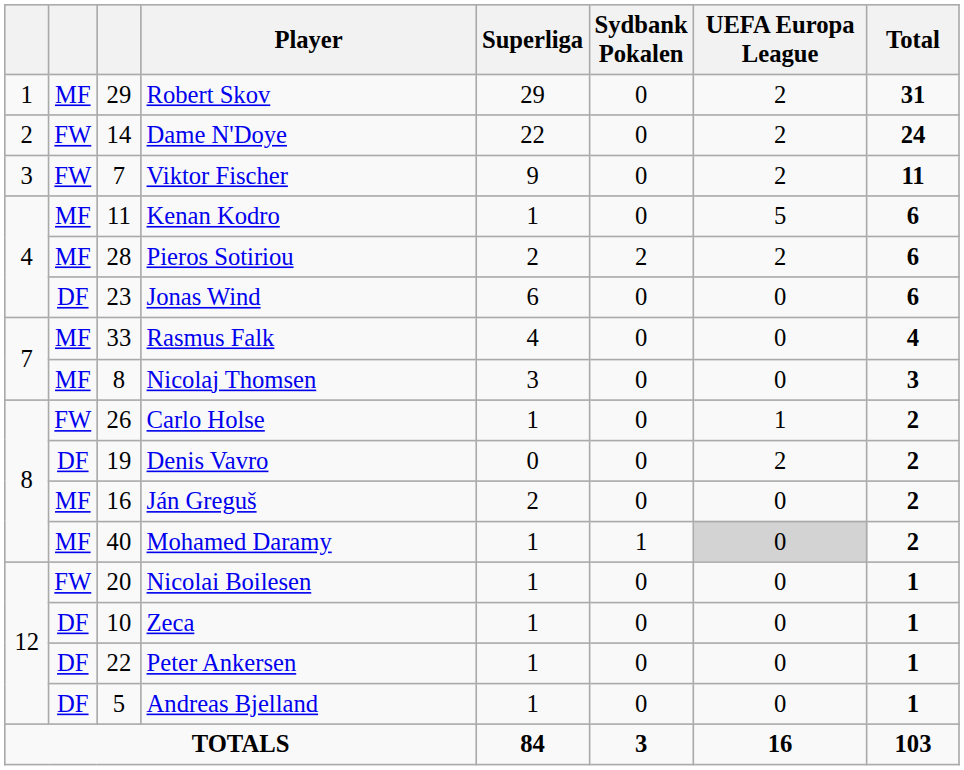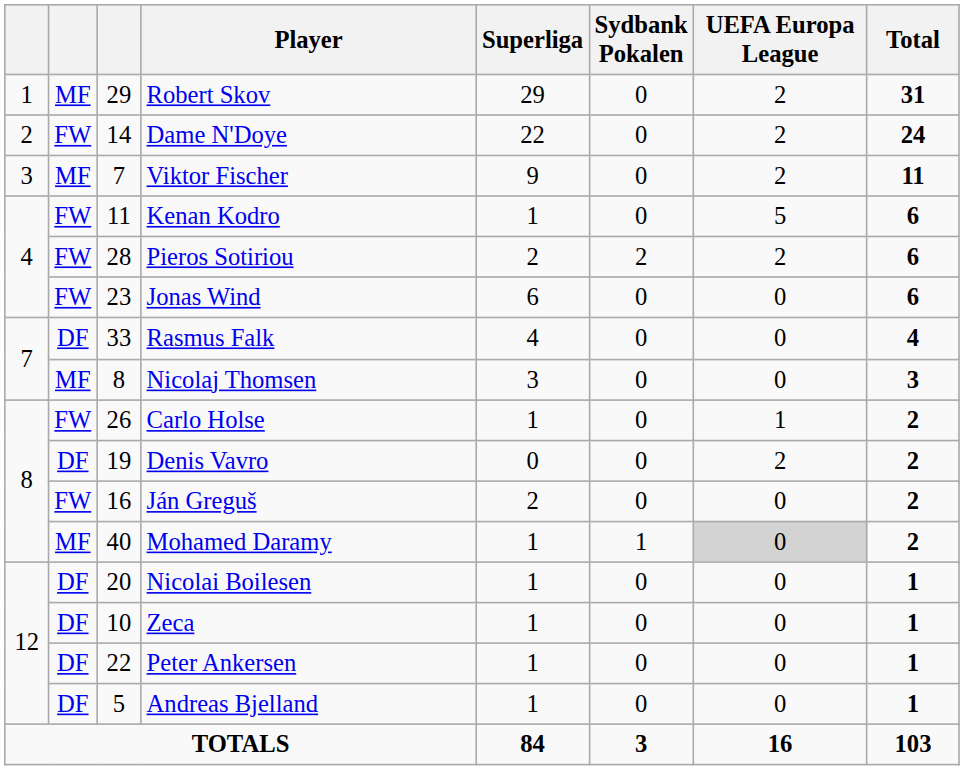 <table class="wikitable sortable" style="font-size: 95%; text-align: center;">
 <tr>
 <th width=20></th>
 <th width=20></th>
 <th width=20></th>
 <th width=200>Player</th>
 <th width=50>Superliga</th>
 <th width=50>Sydbank Pokalen</th>
 <th width=100>UEFA Europa League</th>
 <th width=50>Total</th>
 </tr>
 <tr>
 <td rowspan=1>1</td>
 <td><a href='#'>MF</a></td>
 <td>29</td>
 <td align=left> <a href='#'>Robert Skov</a></td>
 <td>29</td>
 <td>0</td>
 <td>2</td>
 <td><strong>31</strong></td>
 </tr>
 <tr>
 <td rowspan=1>2</td>
 <td><a href='#'>FW</a></td>
 <td>14</td>
 <td align=left> <a href='#'>Dame N'Doye</a></td>
 <td>22</td>
 <td>0</td>
 <td>2</td>
 <td><strong>24</strong></td>
 </tr>
 <tr>
 <td rowspan=1>3</td>
-<td><a href='#'>FW</a></td>
+<td><a href='#'>MF</a></td>
 <td>7</td>
 <td align=left> <a href='#'>Viktor Fischer</a></td>
 <td>9</td>
 <td>0</td>
 <td>2</td>
 <td><strong>11</strong></td>
 </tr>
 <tr>
 <td rowspan=3>4</td>
-<td><a href='#'>MF</a></td>
+<td><a href='#'>FW</a></td>
 <td>11</td>
 <td align=left> <a href='#'>Kenan Kodro</a></td>
 <td>1</td>
 <td>0</td>
 <td>5</td>
 <td><strong>6</strong></td>
 </tr>
 <tr>
-<td><a href='#'>MF</a></td>
+<td><a href='#'>FW</a></td>
 <td>28</td>
 <td align=left> <a href='#'>Pieros Sotiriou</a></td>
 <td>2</td>
 <td>2</td>
 <td>2</td>
 <td><strong>6</strong></td>
 </tr>
 <tr>
-<td><a href='#'>DF</a></td>
+<td><a href='#'>FW</a></td>
 <td>23</td>
 <td align=left> <a href='#'>Jonas Wind</a></td>
 <td>6</td>
 <td>0</td>
 <td>0</td>
 <td><strong>6</strong></td>
 </tr>
 <tr>
 <td rowspan=2>7</td>
-<td><a href='#'>MF</a></td>
+<td><a href='#'>DF</a></td>
 <td>33</td>
 <td align=left> <a href='#'>Rasmus Falk</a></td>
 <td>4</td>
 <td>0</td>
 <td>0</td>
 <td><strong>4</strong></td>
 </tr>
 <tr>
 <td><a href='#'>MF</a></td>
 <td>8</td>
 <td align=left> <a href='#'>Nicolaj Thomsen</a></td>
 <td>3</td>
 <td>0</td>
 <td>0</td>
 <td><strong>3</strong></td>
 </tr>
 <tr>
 <td rowspan=4>8</td>
 <td><a href='#'>FW</a></td>
 <td>26</td>
 <td align=left> <a href='#'>Carlo Holse</a></td>
 <td>1</td>
 <td>0</td>
 <td>1</td>
 <td><strong>2</strong></td>
 </tr>
 <tr>
 <td><a href='#'>DF</a></td>
 <td>19</td>
 <td align=left> <a href='#'>Denis Vavro</a></td>
 <td>0</td>
 <td>0</td>
 <td>2</td>
 <td><strong>2</strong></td>
 </tr>
 <tr>
-<td><a href='#'>MF</a></td>
+<td><a href='#'>FW</a></td>
 <td>16</td>
 <td align=left> <a href='#'>Ján Greguš</a></td>
 <td>2</td>
 <td>0</td>
 <td>0</td>
 <td><strong>2</strong></td>
 </tr>
 <tr>
 <td><a href='#'>MF</a></td>
 <td>40</td>
 <td align=left> <a href='#'>Mohamed Daramy</a></td>
 <td>1</td>
 <td>1</td>
 <td style="background: lightgrey;">0</td>
 <td><strong>2</strong></td>
 </tr>
 <tr>
 <td rowspan=4>12</td>
-<td><a href='#'>FW</a></td>
+<td><a href='#'>DF</a></td>
 <td>20</td>
 <td align=left> <a href='#'>Nicolai Boilesen</a></td>
 <td>1</td>
 <td>0</td>
 <td>0</td>
 <td><strong>1</strong></td>
 </tr>
 <tr>
 <td><a href='#'>DF</a></td>
 <td>10</td>
 <td align=left>  <a href='#'>Zeca</a></td>
 <td>1</td>
 <td>0</td>
 <td>0</td>
 <td><strong>1</strong></td>
 </tr>
 <tr>
 <td><a href='#'>DF</a></td>
 <td>22</td>
 <td align=left> <a href='#'>Peter Ankersen</a></td>
 <td>1</td>
 <td>0</td>
 <td>0</td>
 <td><strong>1</strong></td>
 </tr>
 <tr>
 <td><a href='#'>DF</a></td>
 <td>5</td>
 <td align=left> <a href='#'>Andreas Bjelland</a></td>
 <td>1</td>
 <td>0</td>
 <td>0</td>
 <td><strong>1</strong></td>
 </tr>
 <tr>
 <td colspan="4"><strong>TOTALS</strong></td>
 <td><strong>84</strong></td>
 <td><strong>3</strong></td>
 <td><strong>16</strong></td>
 <td><strong>103</strong></td>
 </tr>
 </table>
